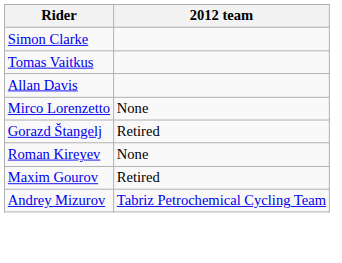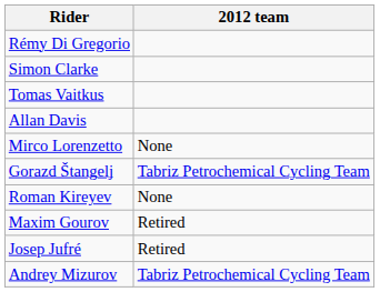 <table class="wikitable">
 <tr>
 <th>Rider</th>
 <th>2012 team</th>
+</tr>
+<tr>
+<td><a href='#'>Rémy Di Gregorio</a></td>
+<td></td>
 </tr>
 <tr>
 <td><a href='#'>Simon Clarke</a></td>
 <td></td>
 </tr>
 <tr>
 <td><a href='#'>Tomas Vaitkus</a></td>
 <td></td>
 </tr>
 <tr>
 <td><a href='#'>Allan Davis</a></td>
 <td></td>
 </tr>
 <tr>
 <td><a href='#'>Mirco Lorenzetto</a></td>
 <td>None</td>
 </tr>
 <tr>
 <td><a href='#'>Gorazd Štangelj</a></td>
-<td>Retired</td>
+<td><a href='#'>Tabriz Petrochemical Cycling Team</a></td>
 </tr>
 <tr>
 <td><a href='#'>Roman Kireyev</a></td>
 <td>None</td>
 </tr>
 <tr>
 <td><a href='#'>Maxim Gourov</a></td>
 <td>Retired</td>
 </tr>
 <tr>
+<td><a href='#'>Josep Jufré</a></td>
+<td>Retired</td>
+</tr>
+<tr>
 <td><a href='#'>Andrey Mizurov</a></td>
 <td><a href='#'>Tabriz Petrochemical Cycling Team</a></td>
 </tr>
 </table>
